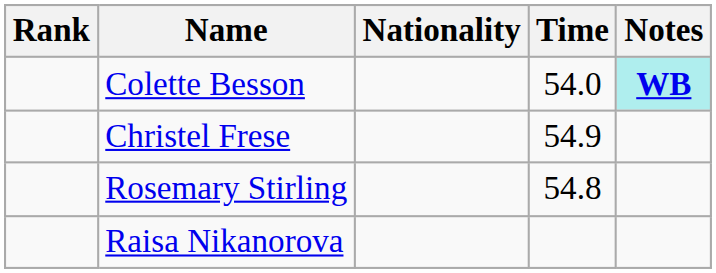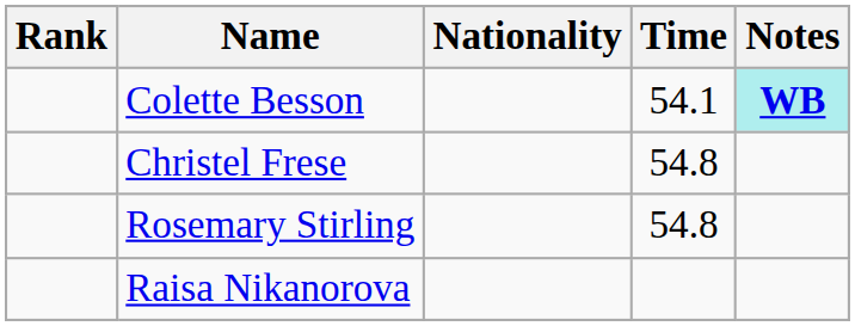 <table class="wikitable sortable" style="text-align:center">
 <tr>
 <th>Rank</th>
 <th>Name</th>
 <th>Nationality</th>
 <th>Time</th>
 <th>Notes</th>
 </tr>
 <tr>
 <td></td>
 <td align="left"><a href='#'>Colette Besson</a></td>
 <td align=left></td>
-<td>54.0</td>
+<td>54.1</td>
 <td style="background: paleturquoise;"><strong><a href='#'>WB</a></strong></td>
 </tr>
 <tr>
 <td></td>
 <td align="left"><a href='#'>Christel Frese</a></td>
 <td align=left></td>
-<td>54.9</td>
+<td>54.8</td>
 <td></td>
 </tr>
 <tr>
 <td></td>
 <td align="left"><a href='#'>Rosemary Stirling</a></td>
 <td align=left></td>
 <td>54.8</td>
 <td></td>
 </tr>
 <tr>
 <td></td>
 <td align="left"><a href='#'>Raisa Nikanorova</a></td>
 <td align=left></td>
 <td></td>
 <td></td>
 </tr>
 </table>
